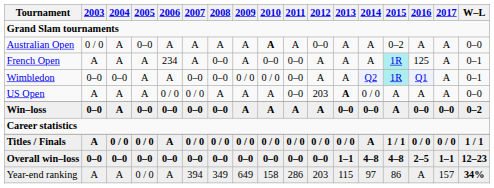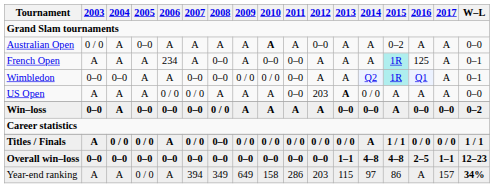 <table class=wikitable style=text-align:center>
 <tr>
 <th>Tournament</th>
 <th><a href='#'>2003</a></th>
 <th><a href='#'>2004</a></th>
 <th><a href='#'>2005</a></th>
 <th><a href='#'>2006</a></th>
 <th><a href='#'>2007</a></th>
 <th><a href='#'>2008</a></th>
 <th><a href='#'>2009</a></th>
 <th><a href='#'>2010</a></th>
 <th><a href='#'>2011</a></th>
 <th><a href='#'>2012</a></th>
 <th><a href='#'>2013</a></th>
 <th><a href='#'>2014</a></th>
 <th><a href='#'>2015</a></th>
 <th><a href='#'>2016</a></th>
 <th><a href='#'>2017</a></th>
 <th>W–L</th>
 </tr>
 <tr>
 <td colspan=17 align=left><strong>Grand Slam tournaments</strong></td>
 </tr>
 <tr>
 <td align=left><a href='#'>Australian Open</a></td>
 <td>0 / 0</td>
 <td>A</td>
 <td>0–0</td>
 <td>A</td>
 <td>A</td>
 <td>A</td>
 <td>A</td>
 <td><strong>A</strong></td>
 <td>A</td>
 <td>0–0</td>
 <td>A</td>
 <td>A</td>
 <td>0–2</td>
 <td>A</td>
 <td>A</td>
 <td>0–0</td>
 </tr>
 <tr>
 <td align=left><a href='#'>French Open</a></td>
 <td>A</td>
 <td>A</td>
 <td>A</td>
 <td>234</td>
 <td>A</td>
 <td>0–0</td>
 <td>A</td>
 <td>0–0</td>
 <td>0–0</td>
 <td>A</td>
 <td>A</td>
 <td>A</td>
 <td bgcolor=afeeee><a href='#'>1R</a></td>
 <td>125</td>
 <td>A</td>
 <td>0–1</td>
 </tr>
 <tr>
 <td align=left><a href='#'>Wimbledon</a></td>
 <td>0–0</td>
 <td>0–0</td>
 <td>A</td>
 <td>A</td>
 <td>0–0</td>
 <td>0–0</td>
 <td>0 / 0</td>
 <td>0 / 0</td>
 <td>0–0</td>
 <td>A</td>
 <td>A</td>
 <td bgcolor=ecf2ff><a href='#'>Q2</a></td>
 <td bgcolor=afeeee><a href='#'>1R</a></td>
 <td bgcolor=ecf2ff><a href='#'>Q1</a></td>
 <td>A</td>
 <td>0–1</td>
 </tr>
 <tr>
 <td align=left><a href='#'>US Open</a></td>
 <td>A</td>
 <td>A</td>
 <td>A</td>
 <td>0 / 0</td>
 <td>0 / 0</td>
 <td>A</td>
 <td>A</td>
 <td>A</td>
 <td>0–0</td>
 <td>203</td>
 <td><strong>A</strong></td>
 <td>0 / 0</td>
 <td>A</td>
 <td>A</td>
 <td>A</td>
 <td>0–0</td>
 </tr>
 <tr>
 </tr>
 <tr style="font-weight:bold; background:#efefef;">
 <td style=text-align:left>Win–loss</td>
 <td>0–0</td>
 <td>A</td>
 <td>0–0</td>
 <td>0–0</td>
 <td>0–0</td>
-<td>0–0</td>
+<td>0 / 0</td>
 <td>A</td>
 <td>A</td>
 <td>A</td>
 <td>A</td>
 <td>0–0</td>
 <td>0–0</td>
 <td>A</td>
 <td>0–0</td>
 <td>0–0</td>
 <td>0–2</td>
 </tr>
 <tr>
 <td colspan=17 align=left><strong>Career statistics</strong></td>
 </tr>
 <tr>
 </tr>
 <tr style="font-weight:bold; background:#efefef;">
 <td style=text-align:left>Titles / Finals</td>
 <td>A</td>
 <td>0 / 0</td>
 <td>0 / 0</td>
 <td>A</td>
 <td>0 / 0</td>
-<td>0 / 0</td>
+<td>0–0</td>
 <td>0 / 0</td>
 <td>0 / 0</td>
 <td>0 / 0</td>
 <td>0 / 0</td>
 <td>0 / 0</td>
 <td>A</td>
 <td>1 / 1</td>
 <td>0 / 0</td>
 <td>0 / 0</td>
 <td>1 / 1</td>
 </tr>
 <tr style="font-weight:bold; background:#efefef;">
 <td style=text-align:left>Overall win–loss</td>
 <td>0–0</td>
 <td>0–0</td>
 <td>0–0</td>
 <td>0–0</td>
 <td>0–0</td>
 <td>0–0</td>
 <td>0–0</td>
 <td>0–0</td>
 <td>0–0</td>
 <td>0–0</td>
 <td>1–1</td>
 <td>4–8</td>
 <td>4–8</td>
 <td>2–5</td>
 <td>1–1</td>
 <td>12–23</td>
 </tr>
 <tr bgcolor="efefef">
 <td align=left>Year-end ranking</td>
 <td>A</td>
 <td>A</td>
 <td>0 / 0</td>
 <td>A</td>
 <td>394</td>
 <td>349</td>
 <td>649</td>
 <td>158</td>
 <td>286</td>
 <td>203</td>
 <td>115</td>
 <td>97</td>
 <td>86</td>
 <td>A</td>
 <td>157</td>
 <td><strong>34%</strong></td>
 </tr>
 </table>
